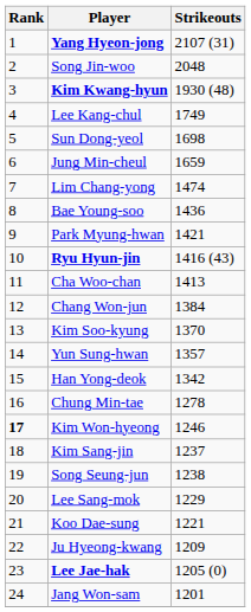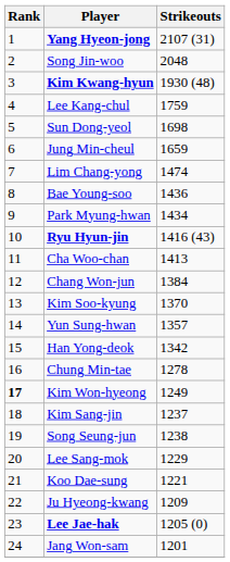 <table class="wikitable" style="float:left;">
 <tr>
 <th>Rank</th>
 <th>Player</th>
 <th>Strikeouts</th>
 </tr>
 <tr>
 <td>1</td>
 <td><strong><a href='#'>Yang Hyeon-jong</a></strong></td>
 <td>2107 (31)</td>
 </tr>
 <tr>
 <td>2</td>
 <td><a href='#'>Song Jin-woo</a></td>
 <td>2048</td>
 </tr>
 <tr>
 <td>3</td>
 <td><strong><a href='#'>Kim Kwang-hyun</a></strong></td>
 <td>1930 (48)</td>
 </tr>
 <tr>
 <td>4</td>
 <td><a href='#'>Lee Kang-chul</a></td>
-<td>1749</td>
+<td>1759</td>
 </tr>
 <tr>
 <td>5</td>
 <td><a href='#'>Sun Dong-yeol</a></td>
 <td>1698</td>
 </tr>
 <tr>
 <td>6</td>
 <td><a href='#'>Jung Min-cheul</a></td>
 <td>1659</td>
 </tr>
 <tr>
 <td>7</td>
 <td><a href='#'>Lim Chang-yong</a></td>
 <td>1474</td>
 </tr>
 <tr>
 <td>8</td>
 <td><a href='#'>Bae Young-soo</a></td>
 <td>1436</td>
 </tr>
 <tr>
 <td>9</td>
 <td><a href='#'>Park Myung-hwan</a></td>
-<td>1421</td>
+<td>1434</td>
 </tr>
 <tr>
 <td>10</td>
 <td><strong><a href='#'>Ryu Hyun-jin</a></strong></td>
 <td>1416 (43)</td>
 </tr>
 <tr>
 <td>11</td>
 <td><a href='#'>Cha Woo-chan</a></td>
 <td>1413</td>
 </tr>
 <tr>
 <td>12</td>
 <td><a href='#'>Chang Won-jun</a></td>
 <td>1384</td>
 </tr>
 <tr>
 <td>13</td>
 <td><a href='#'>Kim Soo-kyung</a></td>
 <td>1370</td>
 </tr>
 <tr>
 <td>14</td>
 <td><a href='#'>Yun Sung-hwan</a></td>
 <td>1357</td>
 </tr>
 <tr>
 <td>15</td>
 <td><a href='#'>Han Yong-deok</a></td>
 <td>1342</td>
 </tr>
 <tr>
 <td>16</td>
 <td><a href='#'>Chung Min-tae</a></td>
 <td>1278</td>
 </tr>
 <tr>
 <td><strong>17</strong></td>
 <td><a href='#'>Kim Won-hyeong</a></td>
-<td>1246</td>
+<td>1249</td>
 </tr>
 <tr>
 <td>18</td>
 <td><a href='#'>Kim Sang-jin</a></td>
 <td>1237</td>
 </tr>
 <tr>
 <td>19</td>
 <td><a href='#'>Song Seung-jun</a></td>
 <td>1238</td>
 </tr>
 <tr>
 <td>20</td>
 <td><a href='#'>Lee Sang-mok</a></td>
 <td>1229</td>
 </tr>
 <tr>
 <td>21</td>
 <td><a href='#'>Koo Dae-sung</a></td>
 <td>1221</td>
 </tr>
 <tr>
 <td>22</td>
 <td><a href='#'>Ju Hyeong-kwang</a></td>
 <td>1209</td>
 </tr>
 <tr>
 <td>23</td>
 <td><strong><a href='#'>Lee Jae-hak</a></strong></td>
 <td>1205 (0)</td>
 </tr>
 <tr>
 <td>24</td>
 <td><a href='#'>Jang Won-sam</a></td>
 <td>1201</td>
 </tr>
 <tr>
 </tr>
 </table>
